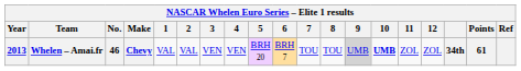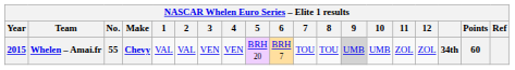 <table class="wikitable" style="text-align:center; font-size:75%">
 <tr>
 <th colspan=19><a href='#'>NASCAR Whelen Euro Series</a> – Elite 1 results</th>
 </tr>
 <tr>
 <th>Year</th>
 <th>Team</th>
 <th>No.</th>
 <th>Make</th>
 <th>1</th>
 <th>2</th>
 <th>3</th>
 <th>4</th>
 <th>5</th>
 <th>6</th>
 <th>7</th>
 <th>8</th>
 <th>9</th>
 <th>10</th>
 <th>11</th>
 <th>12</th>
 <th></th>
 <th>Points</th>
 <th>Ref</th>
 </tr>
 <tr>
-<th><a href='#'>2013</a></th>
+<th><a href='#'>2015</a></th>
 <th><a href='#'>Whelen</a> – Amai.fr</th>
-<th>46</th>
+<th>55</th>
 <th><a href='#'>Chevy</a></th>
 <td><a href='#'>VAL</a></td>
 <td><a href='#'>VAL</a></td>
 <td><a href='#'>VEN</a></td>
 <td><a href='#'>VEN</a></td>
 <td style="background:#EFCFFF;"><a href='#'>BRH</a><br><small>20</small></td>
 <td style="background:#FFDF9F;"><a href='#'>BRH</a><br><small>7</small></td>
 <td><a href='#'>TOU</a></td>
 <td><a href='#'>TOU</a></td>
 <td style="background: lightgrey;"><a href='#'>UMB</a></td>
-<td><strong><a href='#'>UMB</a></strong></td>
+<td><a href='#'>UMB</a></td>
 <td><a href='#'>ZOL</a></td>
 <td><a href='#'>ZOL</a></td>
 <th>34th</th>
-<th>61</th>
+<th>60</th>
 <th></th>
 </tr>
 </table>
